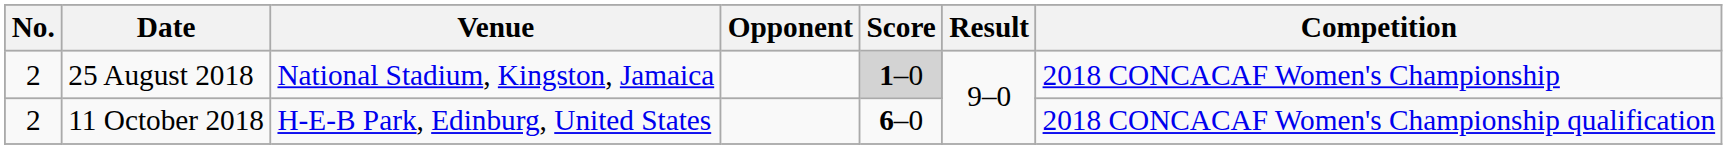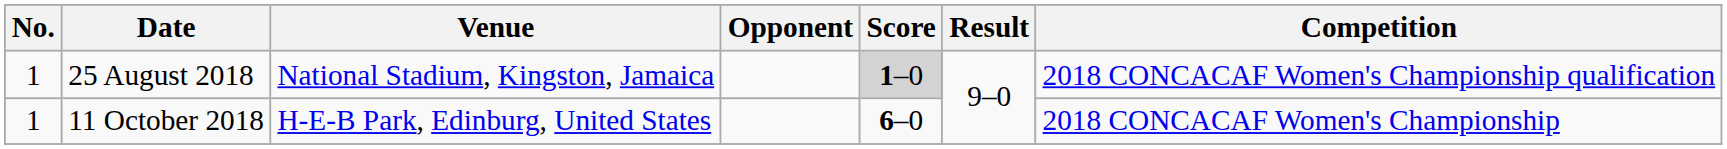 <table class="wikitable">
 <tr>
 <th>No.</th>
 <th>Date</th>
 <th>Venue</th>
 <th>Opponent</th>
 <th>Score</th>
 <th>Result</th>
 <th>Competition</th>
 </tr>
 <tr>
-<td style="text-align:center;">2</td>
+<td style="text-align:center;">1</td>
 <td>25 August 2018</td>
 <td><a href='#'>National Stadium</a>, <a href='#'>Kingston</a>, <a href='#'>Jamaica</a></td>
 <td></td>
 <td style="background: lightgrey; text-align:center;"><strong>1</strong>–0</td>
 <td rowspan=2 style="text-align:center;">9–0</td>
-<td><a href='#'>2018 CONCACAF Women's Championship</a></td>
+<td><a href='#'>2018 CONCACAF Women's Championship qualification</a></td>
 </tr>
 <tr>
-<td style="text-align:center;">2</td>
+<td style="text-align:center;">1</td>
 <td>11 October 2018</td>
 <td><a href='#'>H-E-B Park</a>, <a href='#'>Edinburg</a>, <a href='#'>United States</a></td>
 <td></td>
 <td style="text-align:center;"><strong>6</strong>–0</td>
-<td><a href='#'>2018 CONCACAF Women's Championship qualification</a></td>
+<td><a href='#'>2018 CONCACAF Women's Championship</a></td>
 </tr>
 </table>
